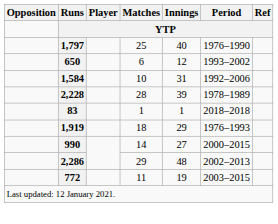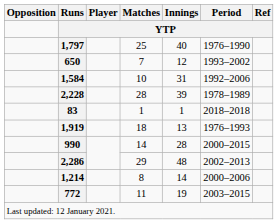 <table class="wikitable plainrowheaders sortable">
 <tr>
 <th scope=col>Opposition</th>
 <th scope=col>Runs</th>
 <th scope=col>Player</th>
 <th scope=col>Matches</th>
 <th scope=col>Innings</th>
 <th scope=col>Period</th>
 <th scope=col>Ref</th>
 </tr>
 <tr>
 <td></td>
 <th scope=row style="text-align:center;" colspan=6>YTP</th>
 </tr>
 <tr>
 <td></td>
 <th scope=row style="text-align:center;">1,797</th>
 <td></td>
 <td align=center>25</td>
 <td align=center>40</td>
 <td>1976–1990</td>
 <td></td>
 </tr>
 <tr>
 <td></td>
 <th scope=row style="text-align:center;">650</th>
 <td></td>
-<td align=center>6</td>
+<td align=center>7</td>
 <td align=center>12</td>
 <td>1993–2002</td>
 <td></td>
 </tr>
 <tr>
 <td></td>
 <th scope=row style="text-align:center;">1,584</th>
 <td></td>
 <td align=center>10</td>
 <td align=center>31</td>
 <td>1992–2006</td>
 <td></td>
 </tr>
 <tr>
 <td></td>
 <th scope=row style="text-align:center;">2,228</th>
 <td></td>
 <td align=center>28</td>
 <td align=center>39</td>
 <td>1978–1989</td>
 <td></td>
 </tr>
 <tr>
 <td></td>
 <th scope=row style="text-align:center;">83</th>
 <td></td>
 <td align=center>1</td>
 <td align=center>1</td>
 <td>2018–2018</td>
 <td></td>
 </tr>
 <tr>
 <td></td>
 <th scope=row style="text-align:center;">1,919</th>
 <td></td>
 <td align=center>18</td>
-<td align=center>29</td>
+<td align=center>13</td>
 <td>1976–1993</td>
 <td></td>
 </tr>
 <tr>
 <td></td>
 <th scope=row style="text-align:center;">990</th>
 <td rowspan=2></td>
 <td align=center>14</td>
-<td align=center>27</td>
+<td align=center>28</td>
 <td>2000–2015</td>
 <td></td>
 </tr>
 <tr>
 <td></td>
 <th scope=row style="text-align:center;">2,286</th>
 <td align=center>29</td>
 <td align=center>48</td>
 <td>2002–2013</td>
+<td></td>
+</tr>
+<tr>
+<td></td>
+<th scope=row style="text-align:center;">1,214</th>
+<td></td>
+<td align=center>8</td>
+<td align=center>14</td>
+<td>2000–2006</td>
 <td></td>
 </tr>
 <tr>
 <td></td>
 <th scope=row style="text-align:center;">772</th>
 <td></td>
 <td align=center>11</td>
 <td align=center>19</td>
 <td>2003–2015</td>
 <td></td>
 </tr>
 <tr>
 <td colspan=7><small>Last updated: 12 January 2021.</small></td>
 </tr>
 </table>
